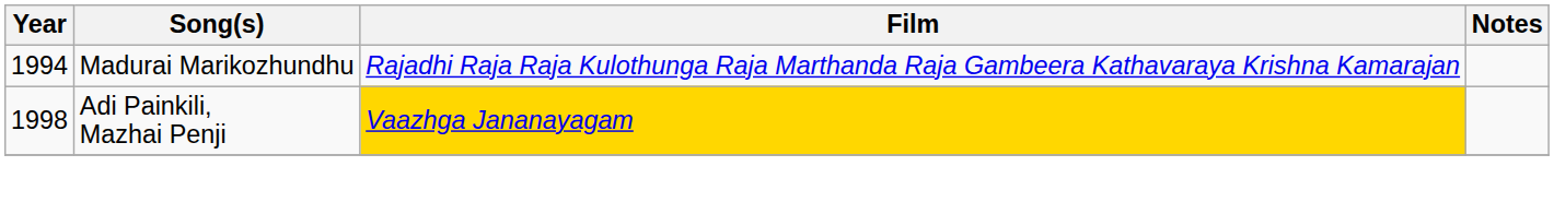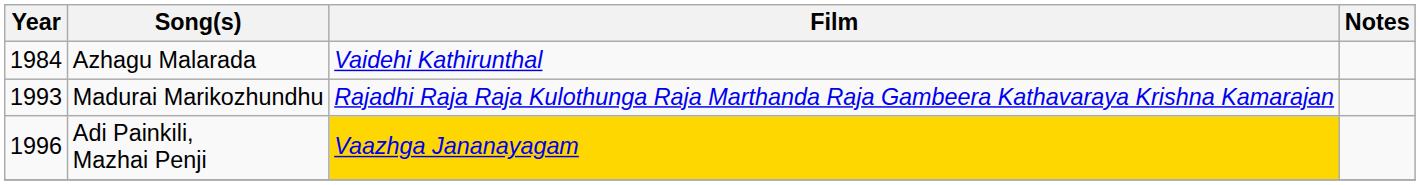 <table class="wikitable sortable">
 <tr>
 <th>Year</th>
 <th>Song(s)</th>
 <th>Film</th>
 <th>Notes</th>
 </tr>
 <tr>
-<td>1994</td>
+<td>1984</td>
+<td>Azhagu Malarada</td>
+<td><em><a href='#'>Vaidehi Kathirunthal</a></em></td>
+<td></td>
+</tr>
+<tr>
+<td>1993</td>
 <td>Madurai Marikozhundhu</td>
 <td><em><a href='#'>Rajadhi Raja Raja Kulothunga Raja Marthanda Raja Gambeera Kathavaraya Krishna Kamarajan</a></em></td>
 <td></td>
 </tr>
 <tr>
-<td>1998</td>
+<td>1996</td>
 <td>Adi Painkili,<br>Mazhai Penji</td>
 <td style="background: gold;"><em><a href='#'>Vaazhga Jananayagam</a></em></td>
 <td></td>
 </tr>
 <tr>
 </tr>
 </table>
